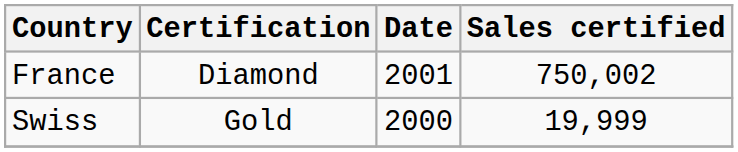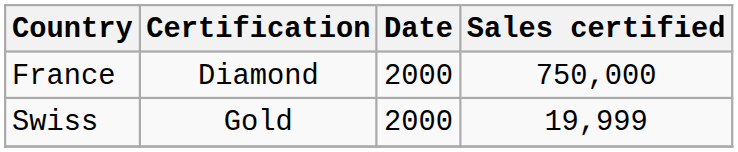 <table class="wikitable sortable">
 <tr>
 <th>Country</th>
 <th>Certification</th>
 <th>Date</th>
 <th>Sales certified</th>
 </tr>
 <tr>
 <td>France</td>
 <td align="center">Diamond</td>
-<td align="center">2001</td>
-<td align="center">750,002</td>
+<td align="center">2000</td>
+<td align="center">750,000</td>
 </tr>
 <tr>
 <td>Swiss</td>
 <td align="center">Gold</td>
 <td align="center">2000</td>
 <td align="center">19,999</td>
 </tr>
 <tr>
 </tr>
 </table>
